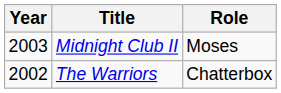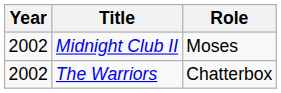 <table class="wikitable">
 <tr>
 <th>Year</th>
 <th>Title</th>
 <th>Role</th>
 </tr>
 <tr>
-<td>2003</td>
+<td>2002</td>
 <td><em><a href='#'>Midnight Club II</a></em></td>
 <td>Moses</td>
 </tr>
 <tr>
 <td>2002</td>
 <td><em><a href='#'>The Warriors</a></em></td>
 <td>Chatterbox</td>
 </tr>
 </table>
